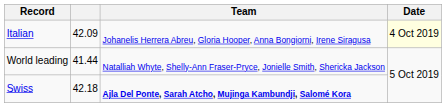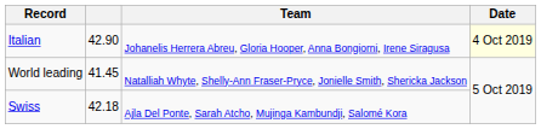 <table class="wikitable">
 <tr>
 <th>Record</th>
 <th></th>
 <th>Team</th>
 <th>Date</th>
 </tr>
 <tr>
 <td><a href='#'>Italian</a></td>
-<td>42.09</td>
+<td>42.90</td>
 <td> <br><small><a href='#'>Johanelis Herrera Abreu</a>, <a href='#'>Gloria Hooper</a>, <a href='#'>Anna Bongiorni</a>, <a href='#'>Irene Siragusa</a></small></td>
 <td align=right style="background: lightyellow;">4 Oct 2019</td>
 </tr>
 <tr>
 <td>World leading</td>
-<td>41.44</td>
+<td>41.45</td>
 <td><br><small><a href='#'>Natalliah Whyte</a>, <a href='#'>Shelly-Ann Fraser-Pryce</a>, <a href='#'>Jonielle Smith</a>, <a href='#'>Shericka Jackson</a></small></td>
 <td rowspan=2 align=right>5 Oct 2019</td>
 </tr>
 <tr>
 <td><a href='#'>Swiss</a></td>
 <td>42.18</td>
-<td><strong><br><small><a href='#'>Ajla Del Ponte</a>, <a href='#'>Sarah Atcho</a>, <a href='#'>Mujinga Kambundji</a>, <a href='#'>Salomé Kora</a></small></strong></td>
+<td><br><small><a href='#'>Ajla Del Ponte</a>, <a href='#'>Sarah Atcho</a>, <a href='#'>Mujinga Kambundji</a>, <a href='#'>Salomé Kora</a></small></td>
 </tr>
 </table>
